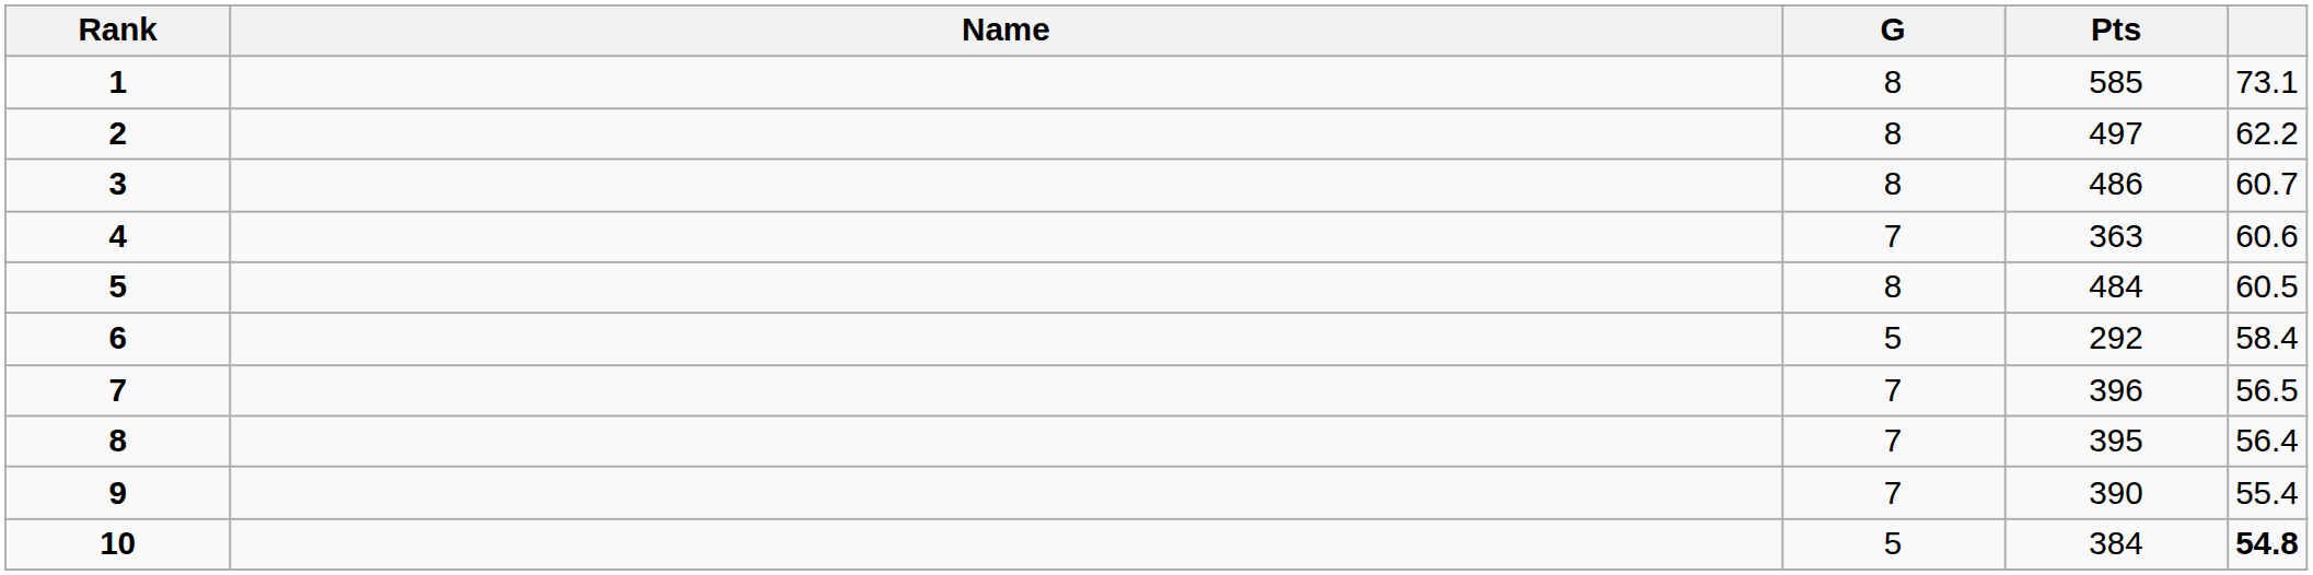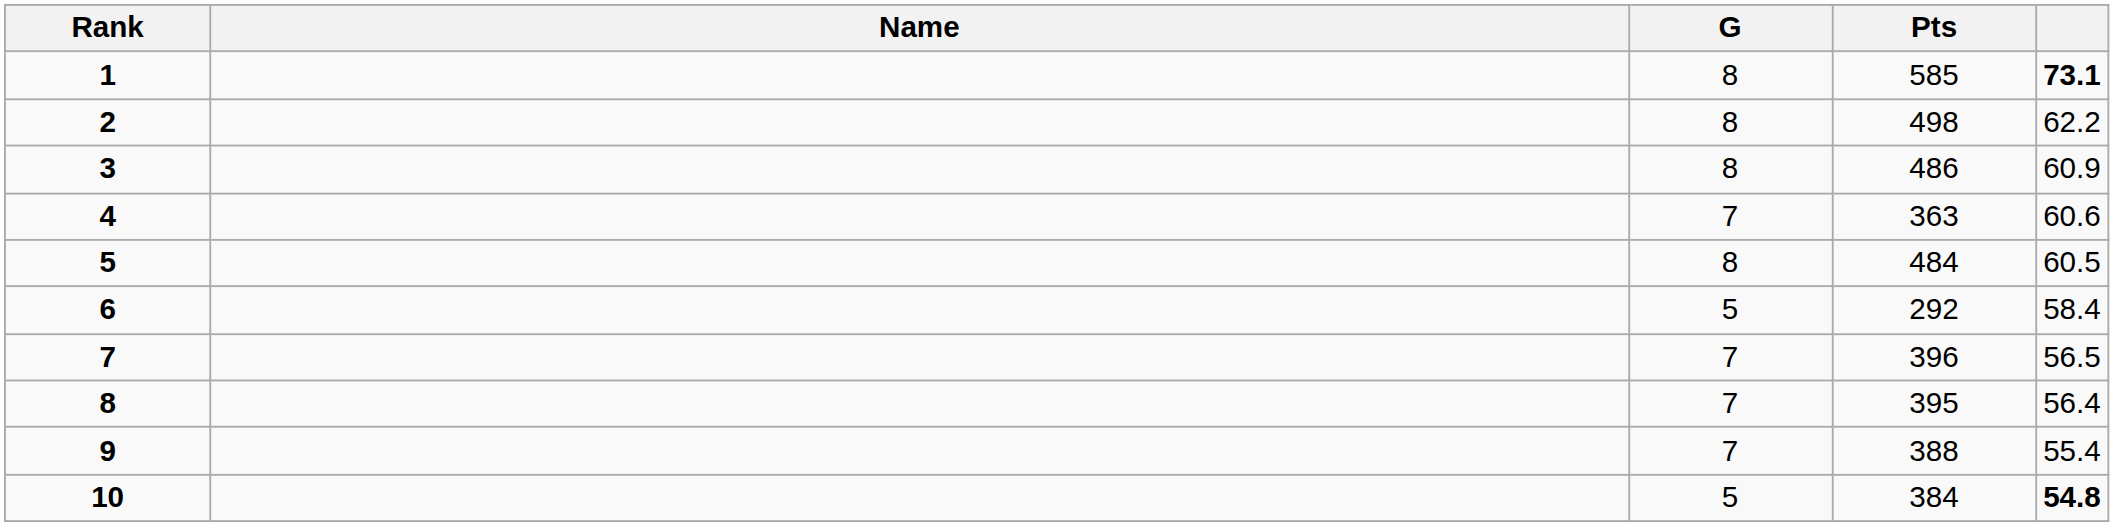 <table class="wikitable" style="width:90%;">
 <tr>
 <th style="width:10%;">Rank</th>
 <th style="width:70%;">Name</th>
 <th style="width:10%;">G</th>
 <th style="width:10%;">Pts</th>
 <th style="width:10%;"></th>
 </tr>
 <tr align=center>
 <td><strong>1</strong></td>
 <td align=left><strong></strong></td>
 <td>8</td>
 <td>585</td>
-<td>73.1</td>
+<td><strong>73.1</strong></td>
 </tr>
 <tr align=center>
 <td><strong>2</strong></td>
 <td align=left></td>
 <td>8</td>
-<td>497</td>
+<td>498</td>
 <td>62.2</td>
 </tr>
 <tr align=center>
 <td><strong>3</strong></td>
 <td align=left></td>
 <td>8</td>
 <td>486</td>
-<td>60.7</td>
+<td>60.9</td>
 </tr>
 <tr align=center>
 <td><strong>4</strong></td>
 <td align=left></td>
 <td>7</td>
 <td>363</td>
 <td>60.6</td>
 </tr>
 <tr align=center>
 <td><strong>5</strong></td>
 <td align=left></td>
 <td>8</td>
 <td>484</td>
 <td>60.5</td>
 </tr>
 <tr align=center>
 <td><strong>6</strong></td>
 <td align=left></td>
 <td>5</td>
 <td>292</td>
 <td>58.4</td>
 </tr>
 <tr align=center>
 <td><strong>7</strong></td>
 <td align=left></td>
 <td>7</td>
 <td>396</td>
 <td>56.5</td>
 </tr>
 <tr align=center>
 <td><strong>8</strong></td>
 <td align=left></td>
 <td>7</td>
 <td>395</td>
 <td>56.4</td>
 </tr>
 <tr align=center>
 <td><strong>9</strong></td>
 <td align=left></td>
 <td>7</td>
-<td>390</td>
+<td>388</td>
 <td>55.4</td>
 </tr>
 <tr align=center>
 <td><strong>10</strong></td>
 <td align=left></td>
 <td>5</td>
 <td>384</td>
 <td><strong>54.8</strong></td>
 </tr>
 </table>
